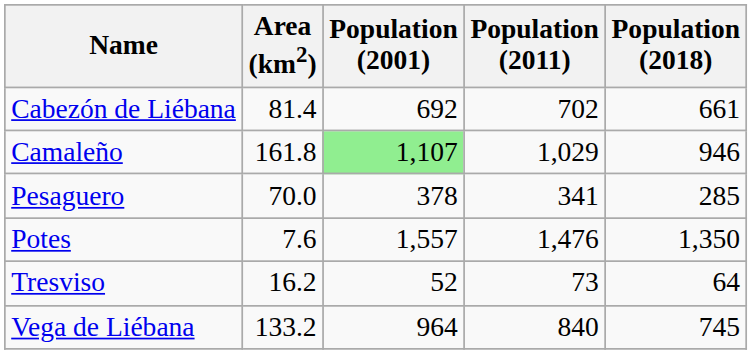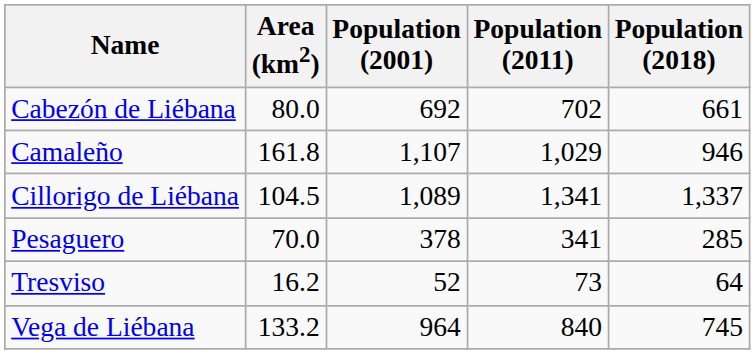 <table class="wikitable sortable">
 <tr>
 <th>Name</th>
 <th>Area<br>(km<sup>2</sup>)</th>
 <th>Population<br>(2001)</th>
 <th>Population<br>(2011)</th>
 <th>Population<br>(2018)</th>
 </tr>
 <tr>
 <td><a href='#'>Cabezón de Liébana</a></td>
-<td align="right">81.4</td>
+<td align="right">80.0</td>
 <td align="right">692</td>
 <td align="right">702</td>
 <td align="right">661</td>
 </tr>
 <tr>
 <td><a href='#'>Camaleño</a></td>
 <td align="right">161.8</td>
-<td align="right" style="background: lightgreen;">1,107</td>
+<td align="right">1,107</td>
 <td align="right">1,029</td>
 <td align="right">946</td>
+</tr>
+<tr>
+<td><a href='#'>Cillorigo de Liébana</a></td>
+<td align="right">104.5</td>
+<td align="right">1,089</td>
+<td align="right">1,341</td>
+<td align="right">1,337</td>
 </tr>
 <tr>
 <td><a href='#'>Pesaguero</a></td>
 <td align="right">70.0</td>
 <td align="right">378</td>
 <td align="right">341</td>
 <td align="right">285</td>
-</tr>
-<tr>
-<td><a href='#'>Potes</a></td>
-<td align="right">7.6</td>
-<td align="right">1,557</td>
-<td align="right">1,476</td>
-<td align="right">1,350</td>
 </tr>
 <tr>
 <td><a href='#'>Tresviso</a></td>
 <td align="right">16.2</td>
 <td align="right">52</td>
 <td align="right">73</td>
 <td align="right">64</td>
 </tr>
 <tr>
 <td><a href='#'>Vega de Liébana</a></td>
 <td align="right">133.2</td>
 <td align="right">964</td>
 <td align="right">840</td>
 <td align="right">745</td>
 </tr>
 </table>
